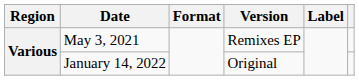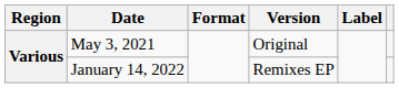 <table class="wikitable plainrowheaders">
 <tr>
 <th scope="col">Region</th>
 <th scope="col">Date</th>
 <th scope="col">Format</th>
 <th scope="col">Version</th>
 <th scope="col">Label</th>
 <th scope="col"></th>
 </tr>
 <tr>
 <th scope="row" rowspan="2">Various</th>
 <td>May 3, 2021</td>
 <td rowspan="2"></td>
-<td>Remixes EP</td>
+<td>Original</td>
 <td rowspan="2"></td>
 <td style="text-align:center"></td>
 </tr>
 <tr>
 <td rowspan="2">January 14, 2022</td>
-<td>Original</td>
+<td>Remixes EP</td>
 <td style="text-align:center"></td>
 </tr>
 </table>
